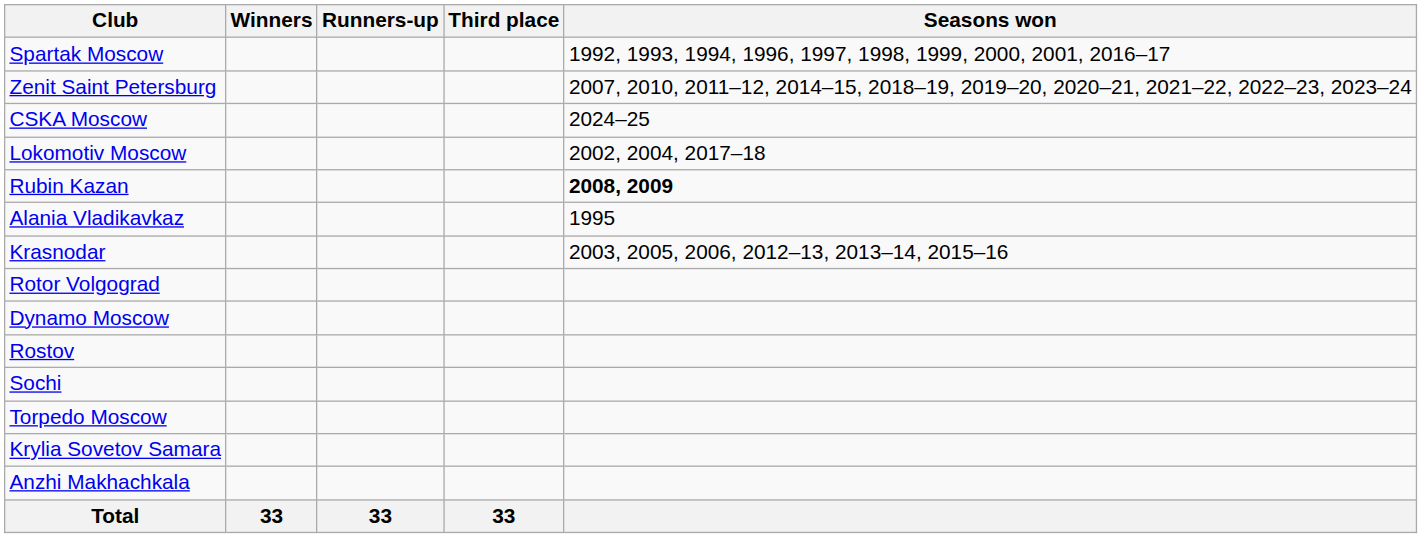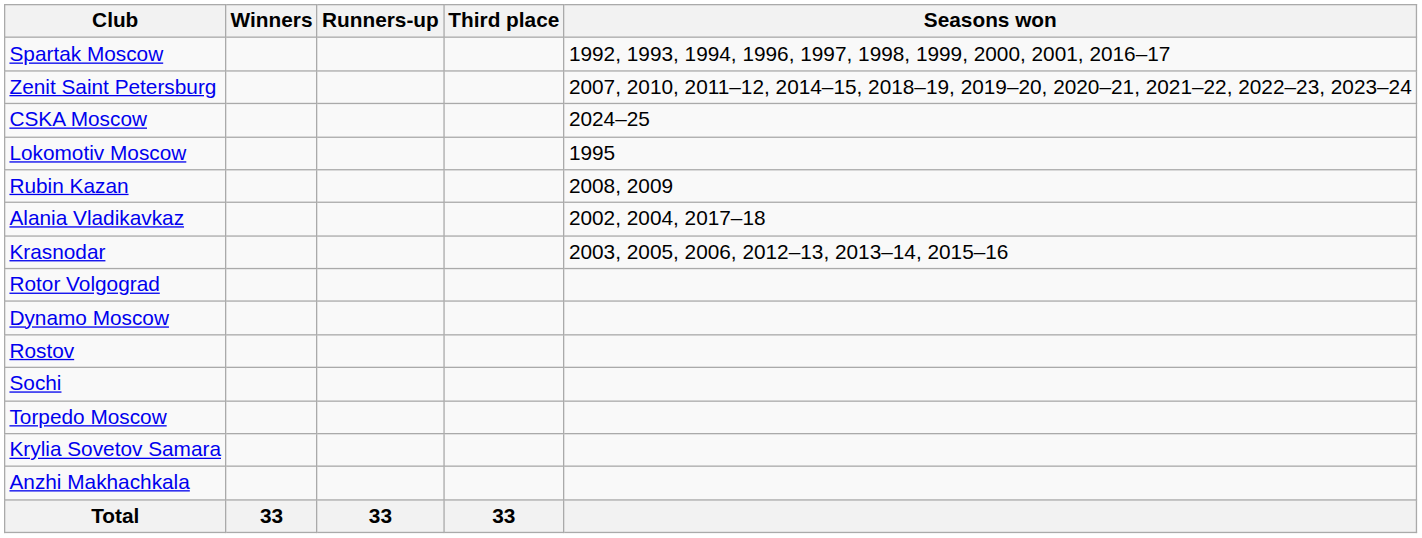 <table class="wikitable">
 <tr>
 <th>Club</th>
 <th>Winners</th>
 <th>Runners-up</th>
 <th>Third place</th>
 <th>Seasons won</th>
 </tr>
 <tr>
 <td><a href='#'>Spartak Moscow</a></td>
 <td></td>
 <td></td>
 <td></td>
 <td>1992, 1993, 1994, 1996, 1997, 1998, 1999, 2000, 2001, 2016–17</td>
 </tr>
 <tr>
 <td><a href='#'>Zenit Saint Petersburg</a></td>
 <td></td>
 <td></td>
 <td></td>
 <td>2007, 2010, 2011–12, 2014–15, 2018–19, 2019–20, 2020–21, 2021–22, 2022–23, 2023–24</td>
 </tr>
 <tr>
 <td><a href='#'>CSKA Moscow</a></td>
 <td></td>
 <td></td>
 <td></td>
 <td>2024–25</td>
 </tr>
 <tr>
 <td><a href='#'>Lokomotiv Moscow</a></td>
 <td></td>
 <td></td>
 <td></td>
-<td>2002, 2004, 2017–18</td>
+<td>1995</td>
 </tr>
 <tr>
 <td><a href='#'>Rubin Kazan</a></td>
 <td></td>
 <td></td>
 <td></td>
-<td><strong>2008, 2009</strong></td>
+<td>2008, 2009</td>
 </tr>
 <tr>
 <td><a href='#'>Alania Vladikavkaz</a></td>
 <td></td>
 <td></td>
 <td></td>
-<td>1995</td>
+<td>2002, 2004, 2017–18</td>
 </tr>
 <tr>
 <td><a href='#'>Krasnodar</a></td>
 <td></td>
 <td></td>
 <td></td>
 <td>2003, 2005, 2006, 2012–13, 2013–14, 2015–16</td>
 </tr>
 <tr>
 <td><a href='#'>Rotor Volgograd</a></td>
 <td></td>
 <td></td>
 <td></td>
 <td></td>
 </tr>
 <tr>
 <td><a href='#'>Dynamo Moscow</a></td>
 <td></td>
 <td></td>
 <td></td>
 <td></td>
 </tr>
 <tr>
 <td><a href='#'>Rostov</a></td>
 <td></td>
 <td></td>
 <td></td>
 <td></td>
 </tr>
 <tr>
 <td><a href='#'>Sochi</a></td>
 <td></td>
 <td></td>
 <td></td>
 <td></td>
 </tr>
 <tr>
 <td><a href='#'>Torpedo Moscow</a></td>
 <td></td>
 <td></td>
 <td></td>
 <td></td>
 </tr>
 <tr>
 <td><a href='#'>Krylia Sovetov Samara</a></td>
 <td></td>
 <td></td>
 <td></td>
 <td></td>
 </tr>
 <tr>
 <td><a href='#'>Anzhi Makhachkala</a></td>
 <td></td>
 <td></td>
 <td></td>
 <td></td>
 </tr>
 <tr>
 <th>Total</th>
 <th>33</th>
 <th>33</th>
 <th>33</th>
 <th></th>
 </tr>
 </table>
